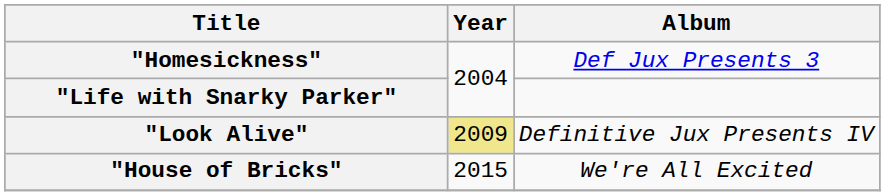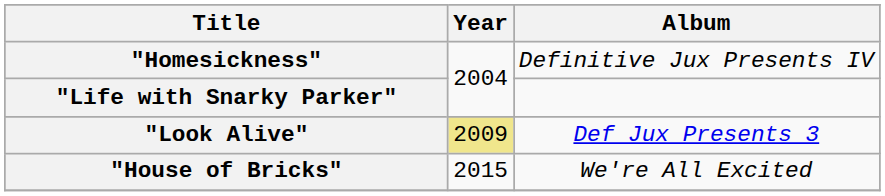 <table class="wikitable plainrowheaders" style="text-align:center;">
 <tr>
 <th scope="col" style="width:19em;">Title</th>
 <th scope="col">Year</th>
 <th scope="col">Album</th>
 </tr>
 <tr>
 <th scope="row">"Homesickness"</th>
 <td rowspan="2">2004</td>
-<td><em><a href='#'>Def Jux Presents 3</a></em></td>
+<td><em>Definitive Jux Presents IV</em></td>
 </tr>
 <tr>
 <th scope="row">"Life with Snarky Parker"</th>
 <td></td>
 </tr>
 <tr>
 <th scope="row">"Look Alive"</th>
 <td style="background: khaki;">2009</td>
-<td><em>Definitive Jux Presents IV</em></td>
+<td><em><a href='#'>Def Jux Presents 3</a></em></td>
 </tr>
 <tr>
 <th scope="row">"House of Bricks"</th>
 <td>2015</td>
 <td><em>We're All Excited</em></td>
 </tr>
 <tr>
 </tr>
 </table>
